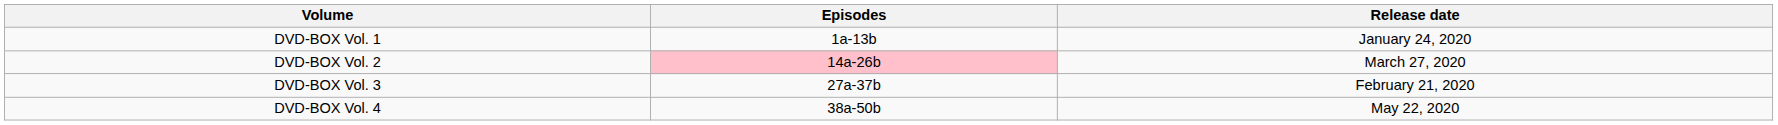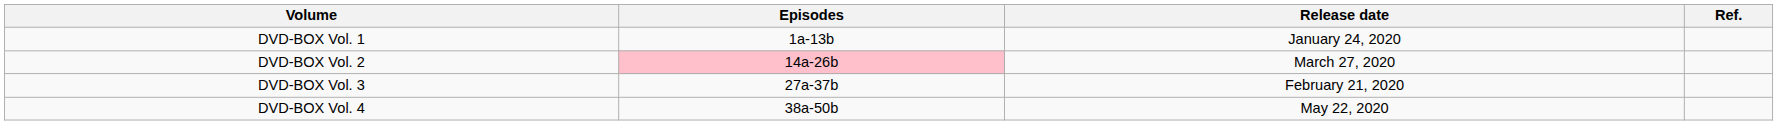 <table class="wikitable" style="text-align: center; width: 98%;">
 <tr>
 <th>Volume</th>
 <th>Episodes</th>
 <th>Release date</th>
+<th style="width:5%;">Ref.</th>
 </tr>
 <tr>
 <td>DVD-BOX Vol. 1</td>
 <td>1a-13b</td>
 <td>January 24, 2020</td>
+<td></td>
 </tr>
 <tr>
 <td>DVD-BOX Vol. 2</td>
 <td style="background: pink;">14a-26b</td>
 <td>March 27, 2020</td>
+<td></td>
 </tr>
 <tr>
 <td>DVD-BOX Vol. 3</td>
 <td>27a-37b</td>
 <td>February 21, 2020</td>
+<td></td>
 </tr>
 <tr>
 <td>DVD-BOX Vol. 4</td>
 <td>38a-50b</td>
 <td>May 22, 2020</td>
+<td></td>
 </tr>
 </table>
